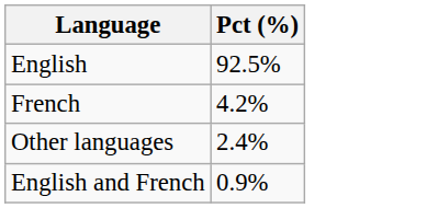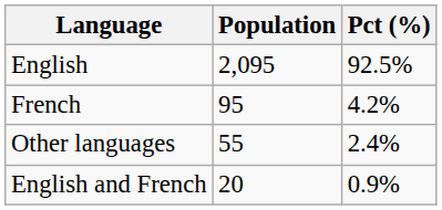 <table class="wikitable">
 <tr>
 <th>Language</th>
+<th>Population</th>
 <th>Pct (%)</th>
 </tr>
 <tr>
 <td>English</td>
+<td>2,095</td>
 <td>92.5%</td>
 </tr>
 <tr>
 <td>French</td>
+<td>95</td>
 <td>4.2%</td>
 </tr>
 <tr>
 <td>Other languages</td>
+<td>55</td>
 <td>2.4%</td>
 </tr>
 <tr>
 <td>English and French</td>
+<td>20</td>
 <td>0.9%</td>
 </tr>
 </table>
